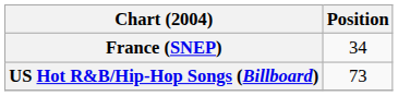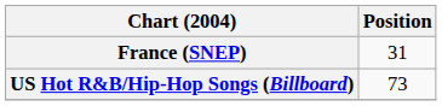 <table class="wikitable plainrowheaders sortable" style="text-align:center;">
 <tr>
 <th scope="col">Chart (2004)</th>
 <th scope="col">Position</th>
 </tr>
 <tr>
 <th scope="row">France (<a href='#'>SNEP</a>)</th>
-<td style="text-align:center;">34</td>
+<td style="text-align:center;">31</td>
 </tr>
 <tr>
 <th scope="row">US <a href='#'>Hot R&B/Hip-Hop Songs</a> (<em><a href='#'>Billboard</a></em>)</th>
 <td style="text-align:center;">73</td>
 </tr>
 <tr>
 </tr>
 </table>
